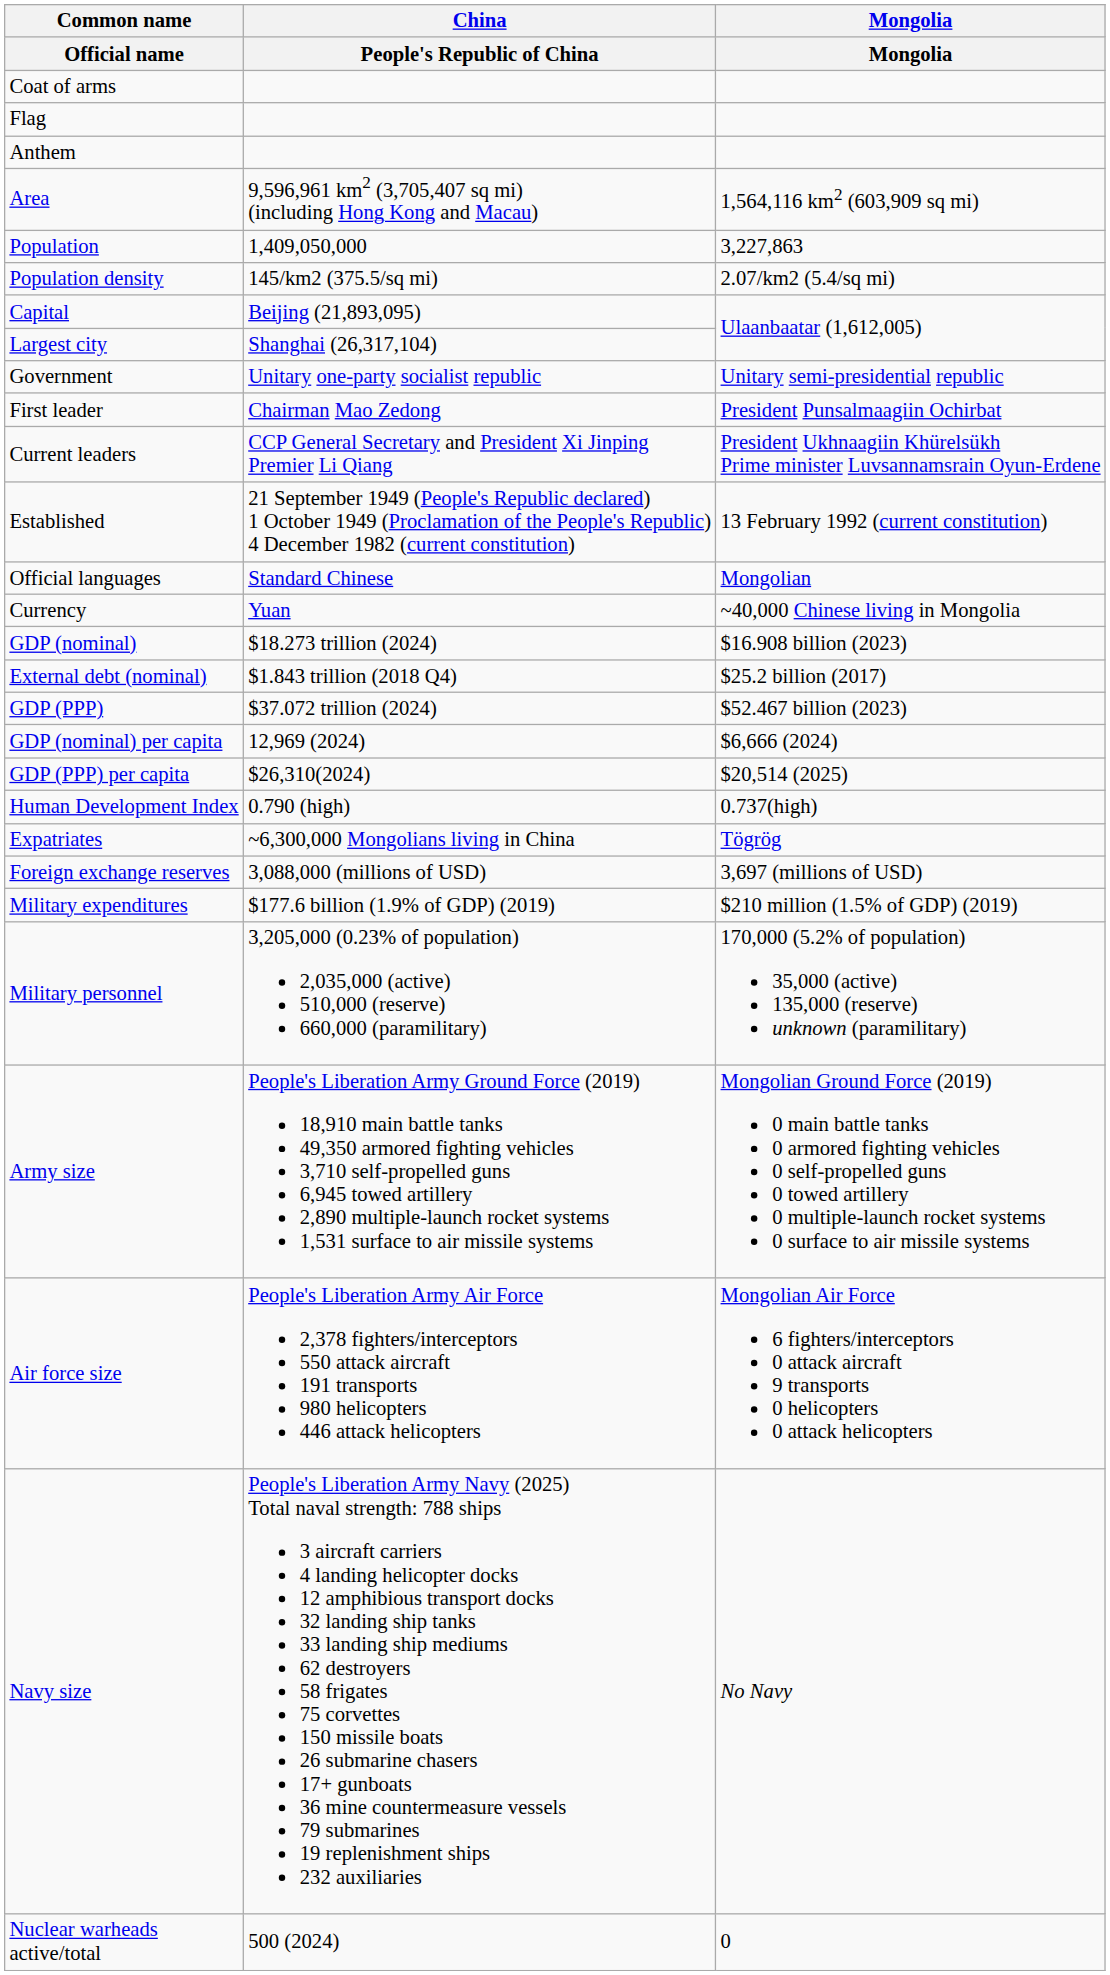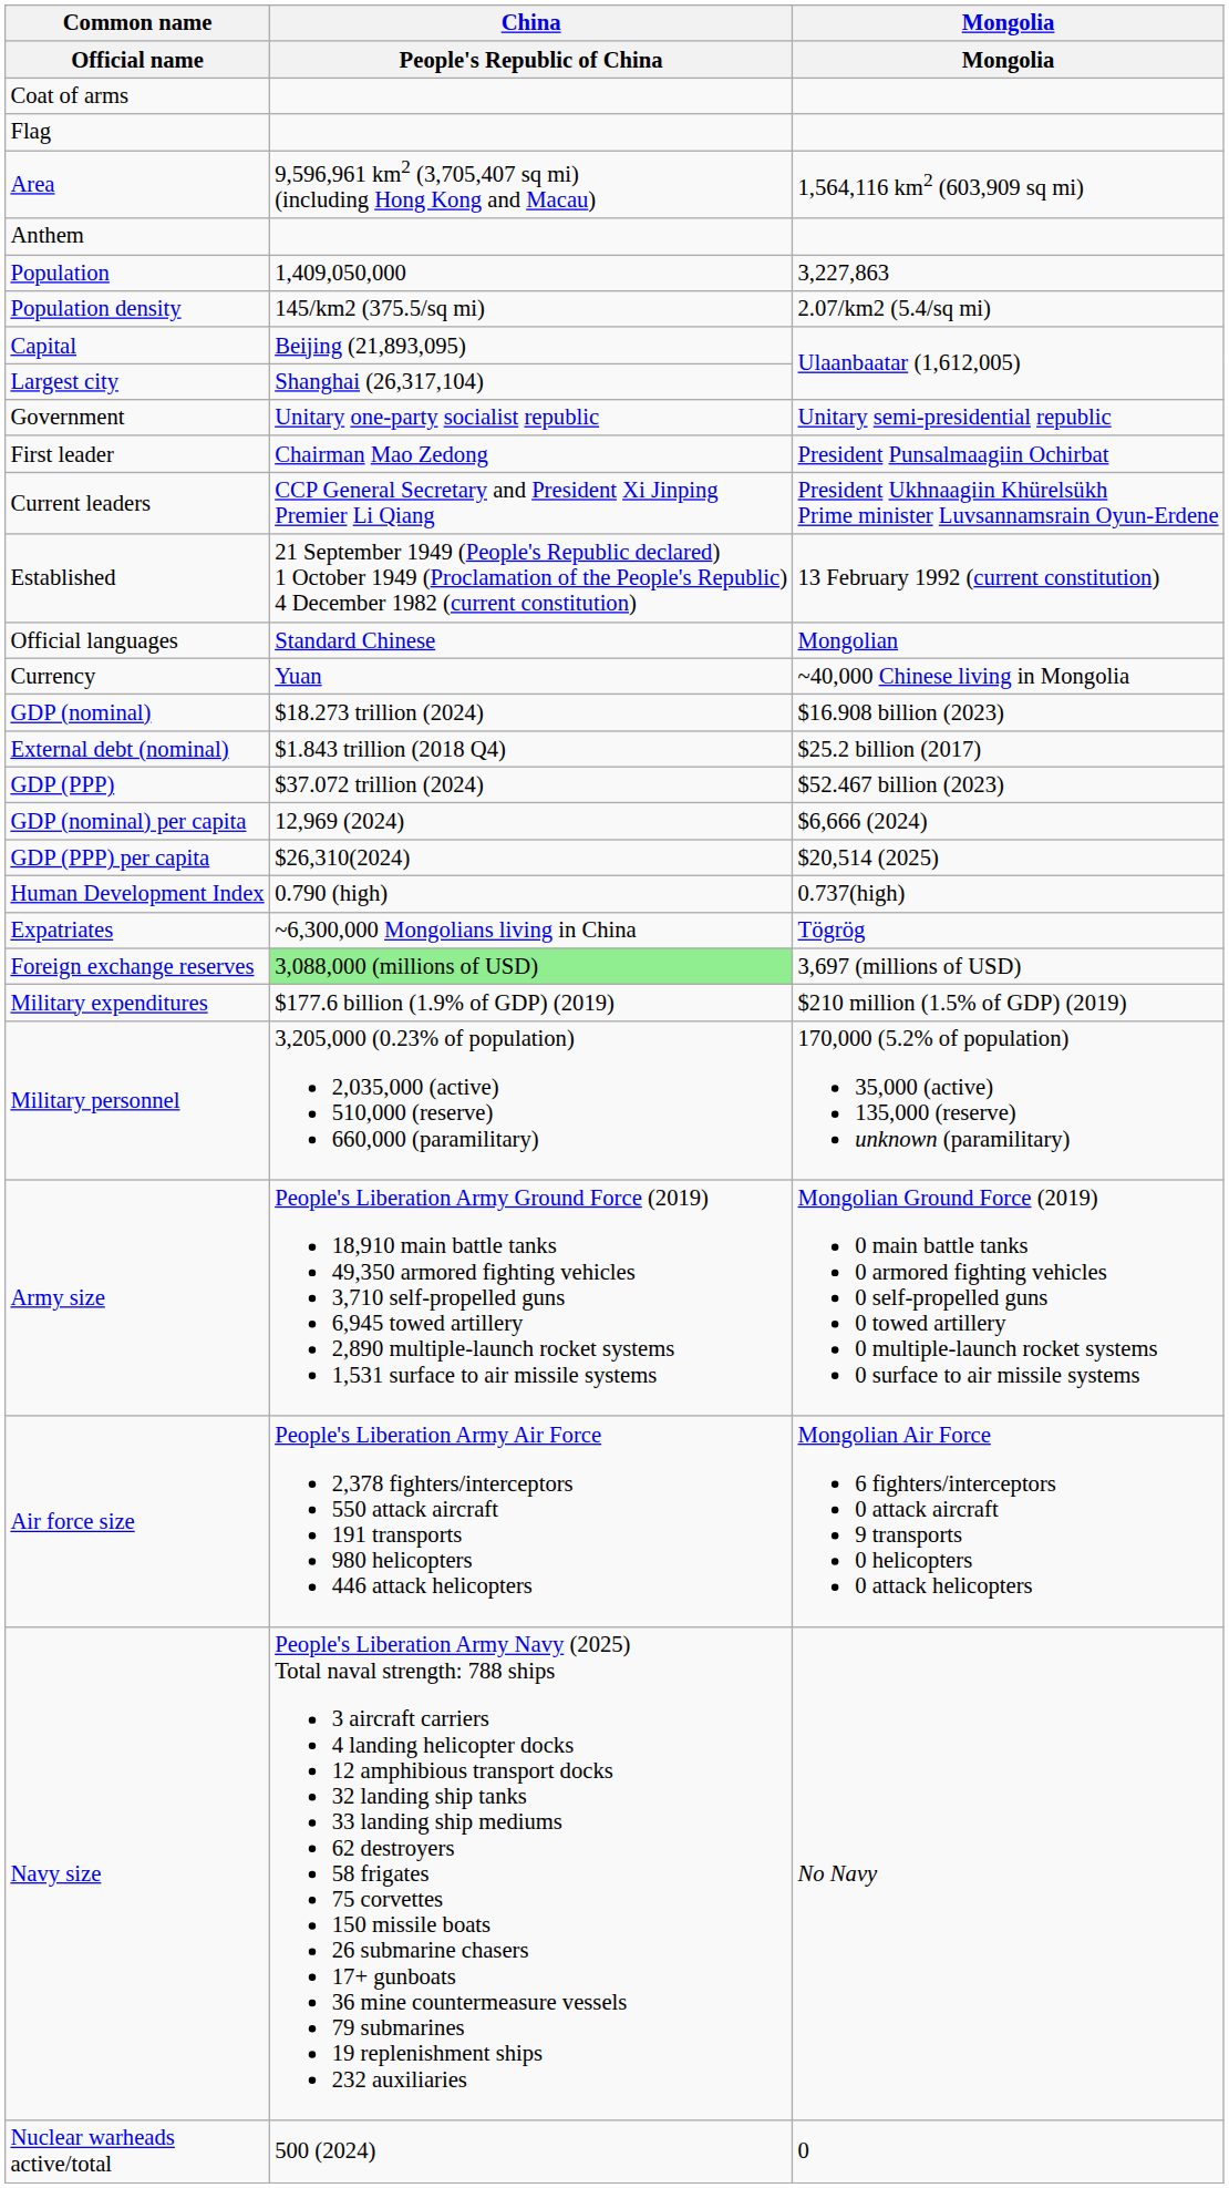 <table class="wikitable">
 <tr>
 <th>Common name</th>
 <th><a href='#'>China</a></th>
 <th><a href='#'>Mongolia</a></th>
 </tr>
 <tr>
 <th>Official name</th>
 <th>People's Republic of China</th>
 <th>Mongolia</th>
 </tr>
 <tr>
 <td>Coat of arms</td>
 <td style="text-align:center"></td>
 <td style="text-align:center"></td>
 </tr>
 <tr>
 <td>Flag</td>
 <td style="text-align:center"></td>
 <td style="text-align:center"></td>
 </tr>
 <tr>
+<td><a href='#'>Area</a></td>
+<td>9,596,961 km<sup>2</sup> (3,705,407 sq mi)<br>(including <a href='#'>Hong Kong</a> and <a href='#'>Macau</a>)</td>
+<td>1,564,116 km<sup>2</sup> (603,909 sq mi)</td>
+</tr>
+<tr>
 <td>Anthem</td>
 <td></td>
 <td></td>
-</tr>
-<tr>
-<td><a href='#'>Area</a></td>
-<td>9,596,961 km<sup>2</sup> (3,705,407 sq mi)<br>(including <a href='#'>Hong Kong</a> and <a href='#'>Macau</a>)</td>
-<td>1,564,116 km<sup>2</sup> (603,909 sq mi)</td>
 </tr>
 <tr>
 <td><a href='#'>Population</a></td>
 <td>1,409,050,000</td>
 <td>3,227,863</td>
 </tr>
 <tr>
 <td><a href='#'>Population density</a></td>
 <td>145/km2 (375.5/sq mi)</td>
 <td>2.07/km2 (5.4/sq mi)</td>
 </tr>
 <tr>
 <td><a href='#'>Capital</a></td>
 <td><a href='#'>Beijing</a> (21,893,095)</td>
 <td rowspan="2"><a href='#'>Ulaanbaatar</a> (1,612,005)</td>
 </tr>
 <tr>
 <td><a href='#'>Largest city</a></td>
 <td><a href='#'>Shanghai</a> (26,317,104)</td>
 </tr>
 <tr>
 <td>Government</td>
 <td><a href='#'>Unitary</a> <a href='#'>one-party</a> <a href='#'>socialist</a> <a href='#'>republic</a></td>
 <td><a href='#'>Unitary</a> <a href='#'>semi-presidential</a> <a href='#'>republic</a></td>
 </tr>
 <tr>
 <td>First leader</td>
 <td><a href='#'>Chairman</a> <a href='#'>Mao Zedong</a></td>
 <td><a href='#'>President</a> <a href='#'>Punsalmaagiin Ochirbat</a></td>
 </tr>
 <tr>
 <td>Current leaders</td>
 <td><a href='#'>CCP General Secretary</a> and <a href='#'>President</a> <a href='#'>Xi Jinping</a><br><a href='#'>Premier</a> <a href='#'>Li Qiang</a></td>
 <td><a href='#'>President</a> <a href='#'>Ukhnaagiin Khürelsükh</a><br><a href='#'>Prime minister</a> <a href='#'>Luvsannamsrain Oyun-Erdene</a></td>
 </tr>
 <tr>
 <td>Established</td>
 <td>21 September 1949 (<a href='#'>People's Republic declared</a>)<br>1 October 1949 (<a href='#'>Proclamation of the People's Republic</a>)<br>4 December 1982 (<a href='#'>current constitution</a>)</td>
 <td>13 February 1992 (<a href='#'>current constitution</a>)</td>
 </tr>
 <tr>
 <td>Official languages</td>
 <td><a href='#'>Standard Chinese</a></td>
 <td><a href='#'>Mongolian</a></td>
 </tr>
 <tr>
 <td>Currency</td>
 <td><a href='#'>Yuan</a></td>
 <td>~40,000 <a href='#'>Chinese living</a> in Mongolia</td>
 </tr>
 <tr>
 <td><a href='#'>GDP (nominal)</a></td>
 <td>$18.273 trillion (2024)</td>
 <td>$16.908 billion (2023)</td>
 </tr>
 <tr>
 <td><a href='#'>External debt (nominal)</a></td>
 <td>$1.843 trillion (2018 Q4)</td>
 <td>$25.2 billion (2017)</td>
 </tr>
 <tr>
 <td><a href='#'>GDP (PPP)</a></td>
 <td>$37.072 trillion (2024)</td>
 <td>$52.467 billion (2023)</td>
 </tr>
 <tr>
 <td><a href='#'>GDP (nominal) per capita</a></td>
 <td>12,969 (2024)</td>
 <td>$6,666 (2024)</td>
 </tr>
 <tr>
 <td><a href='#'>GDP (PPP) per capita</a></td>
 <td>$26,310(2024)</td>
 <td>$20,514 (2025)</td>
 </tr>
 <tr>
 <td><a href='#'>Human Development Index</a></td>
 <td>0.790 (<span>high</span>)</td>
 <td>0.737(<span>high)</span></td>
 </tr>
 <tr>
 <td><a href='#'>Expatriates</a></td>
 <td>~6,300,000 <a href='#'>Mongolians living</a> in China</td>
 <td><a href='#'>Tögrög</a></td>
 </tr>
 <tr>
 <td><a href='#'>Foreign exchange reserves</a></td>
-<td>3,088,000 (millions of USD)</td>
+<td style="background: lightgreen;">3,088,000 (millions of USD)</td>
 <td>3,697 (millions of USD)</td>
 </tr>
 <tr>
 <td><a href='#'>Military expenditures</a></td>
 <td>$177.6 billion (1.9% of GDP) (2019)</td>
 <td>$210 million (1.5% of GDP) (2019)</td>
 </tr>
 <tr>
 <td><a href='#'>Military personnel</a></td>
 <td>3,205,000 (0.23% of population)<br><ul><li>2,035,000 (active)</li><li>510,000 (reserve)</li><li>660,000 (paramilitary)</li></ul></td>
 <td>170,000 (5.2% of population)<br><ul><li>35,000 (active)</li><li>135,000 (reserve)</li><li><em>unknown</em> (paramilitary)</li></ul></td>
 </tr>
 <tr>
 <td><a href='#'>Army size</a></td>
 <td><a href='#'>People's Liberation Army Ground Force</a> (2019)<br><ul><li>18,910 main battle tanks</li><li>49,350 armored fighting vehicles</li><li>3,710 self-propelled guns</li><li>6,945 towed artillery</li><li>2,890 multiple-launch rocket systems</li><li>1,531 surface to air missile systems</li></ul></td>
 <td><a href='#'>Mongolian Ground Force</a> (2019)<br><ul><li>0 main battle tanks</li><li>0 armored fighting vehicles</li><li>0 self-propelled guns</li><li>0 towed artillery</li><li>0 multiple-launch rocket systems</li><li>0 surface to air missile systems</li></ul></td>
 </tr>
 <tr>
 <td><a href='#'>Air force size</a></td>
 <td><a href='#'>People's Liberation Army Air Force</a><br><ul><li>2,378 fighters/interceptors</li><li>550 attack aircraft</li><li>191 transports</li><li>980 helicopters</li><li>446 attack helicopters</li></ul></td>
 <td><a href='#'>Mongolian Air Force</a><br><ul><li>6 fighters/interceptors</li><li>0 attack aircraft</li><li>9 transports</li><li>0 helicopters</li><li>0 attack helicopters</li></ul></td>
 </tr>
 <tr>
 <td><a href='#'>Navy size</a></td>
 <td><a href='#'>People's Liberation Army Navy</a> (2025)<br>Total naval strength: 788 ships <small> </small><ul><li>3 aircraft carriers</li><li>4 landing helicopter docks</li><li>12 amphibious transport docks</li><li>32 landing ship tanks</li><li>33 landing ship mediums</li><li>62 destroyers</li><li>58 frigates</li><li>75 corvettes</li><li>150 missile boats</li><li>26 submarine chasers</li><li>17+ gunboats</li><li>36 mine countermeasure vessels</li><li>79 submarines</li><li>19 replenishment ships</li><li>232 auxiliaries</li></ul></td>
 <td><em>No Navy</em></td>
 </tr>
 <tr>
 <td><a href='#'>Nuclear warheads</a><br>active/total</td>
 <td>500 (2024)</td>
 <td>0</td>
 </tr>
 </table>
